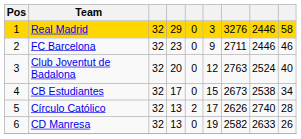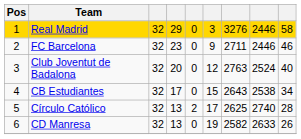 <table class="wikitable" style="text-align:center;">
 <tr>
 <th width=20>Pos</th>
 <th width=175>Team</th>
 <th width=20></th>
 <th width=20></th>
 <th width=20></th>
 <th width=20></th>
 <th width=20></th>
 <th width=20></th>
 <th width=20></th>
 </tr>
 <tr bgcolor=gold>
 <td>1</td>
 <td align=left><a href='#'>Real Madrid</a></td>
 <td>32</td>
 <td>29</td>
 <td>0</td>
 <td>3</td>
 <td>3276</td>
 <td>2446</td>
 <td>58</td>
 </tr>
 <tr>
 <td>2</td>
 <td align=left><a href='#'>FC Barcelona</a></td>
 <td>32</td>
 <td>23</td>
 <td>0</td>
 <td>9</td>
 <td>2711</td>
 <td>2446</td>
 <td>46</td>
 </tr>
 <tr>
 <td>3</td>
 <td align=left><a href='#'>Club Joventut de Badalona</a></td>
 <td>32</td>
 <td>20</td>
 <td>0</td>
 <td>12</td>
 <td>2763</td>
 <td>2524</td>
 <td>40</td>
 </tr>
 <tr>
 <td>4</td>
 <td align=left><a href='#'>CB Estudiantes</a></td>
 <td>32</td>
 <td>17</td>
 <td>0</td>
 <td>15</td>
-<td>2673</td>
+<td>2643</td>
 <td>2538</td>
 <td>34</td>
 </tr>
 <tr>
 <td>5</td>
 <td align=left><a href='#'>Círculo Católico</a></td>
 <td>32</td>
 <td>13</td>
 <td>2</td>
 <td>17</td>
-<td>2626</td>
+<td>2625</td>
 <td>2740</td>
 <td>28</td>
 </tr>
 <tr>
 <td>6</td>
 <td align=left><a href='#'>CD Manresa</a></td>
 <td>32</td>
 <td>13</td>
 <td>0</td>
 <td>19</td>
 <td>2582</td>
 <td>2633</td>
 <td>26</td>
 </tr>
 <tr>
 </tr>
 </table>
